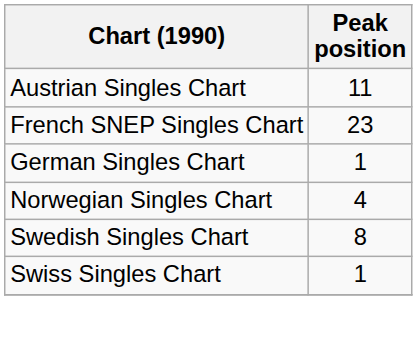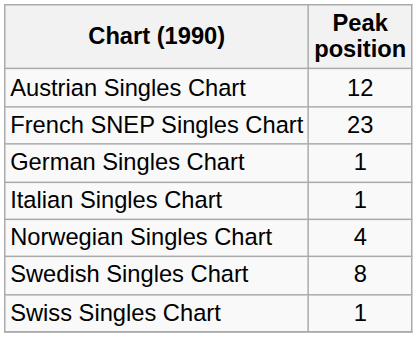 <table class="wikitable sortable">
 <tr>
 <th>Chart (1990)</th>
 <th>Peak<br>position</th>
 </tr>
 <tr>
 <td>Austrian Singles Chart</td>
-<td align="center">11</td>
+<td align="center">12</td>
 </tr>
 <tr>
 <td>French SNEP Singles Chart</td>
 <td align="center">23</td>
 </tr>
 <tr>
 <td>German Singles Chart</td>
+<td align="center">1</td>
+</tr>
+<tr>
+<td>Italian Singles Chart</td>
 <td align="center">1</td>
 </tr>
 <tr>
 <td>Norwegian Singles Chart</td>
 <td align="center">4</td>
 </tr>
 <tr>
 <td>Swedish Singles Chart</td>
 <td align="center">8</td>
 </tr>
 <tr>
 <td>Swiss Singles Chart</td>
 <td align="center">1</td>
 </tr>
 <tr>
 </tr>
 </table>
